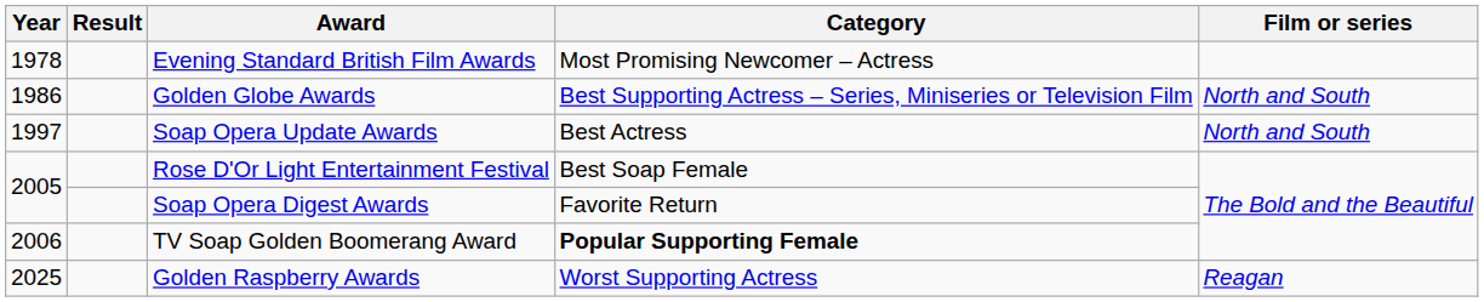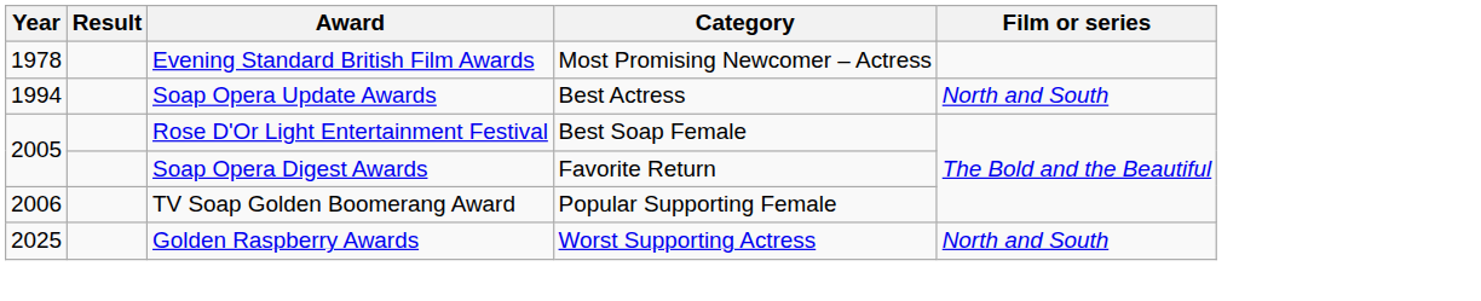 <table class="wikitable">
 <tr style="text-align:center;">
 <th>Year</th>
 <th>Result</th>
 <th>Award</th>
 <th>Category</th>
 <th>Film or series</th>
 </tr>
 <tr>
 <td>1978</td>
 <td></td>
 <td><a href='#'>Evening Standard British Film Awards</a></td>
 <td>Most Promising Newcomer – Actress</td>
 <td></td>
 </tr>
 <tr>
-<td>1986</td>
-<td></td>
-<td><a href='#'>Golden Globe Awards</a></td>
-<td><a href='#'>Best Supporting Actress – Series, Miniseries or Television Film</a></td>
-<td><em><a href='#'>North and South</a></em></td>
-</tr>
-<tr>
-<td>1997</td>
+<td>1994</td>
 <td></td>
 <td><a href='#'>Soap Opera Update Awards</a></td>
 <td>Best Actress</td>
 <td><em><a href='#'>North and South</a></em></td>
 </tr>
 <tr>
 <td rowspan="2">2005</td>
 <td></td>
 <td><a href='#'>Rose D'Or Light Entertainment Festival</a></td>
 <td>Best Soap Female</td>
 <td rowspan="3"><em><a href='#'>The Bold and the Beautiful</a></em></td>
 </tr>
 <tr>
 <td></td>
 <td><a href='#'>Soap Opera Digest Awards</a></td>
 <td>Favorite Return</td>
 </tr>
 <tr>
 <td>2006</td>
 <td></td>
 <td>TV Soap Golden Boomerang Award</td>
-<td><strong>Popular Supporting Female</strong></td>
+<td>Popular Supporting Female</td>
 </tr>
 <tr>
 <td>2025</td>
 <td></td>
 <td><a href='#'>Golden Raspberry Awards</a></td>
 <td><a href='#'>Worst Supporting Actress</a></td>
-<td><em><a href='#'>Reagan</a></em></td>
+<td><em><a href='#'>North and South</a></em></td>
 </tr>
 </table>
